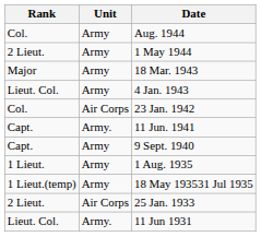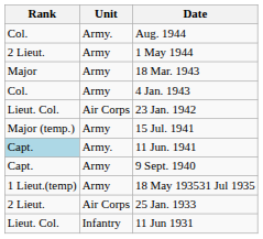 <table class="wikitable">
 <tr>
 <th>Rank</th>
 <th>Unit</th>
 <th>Date</th>
 </tr>
 <tr>
 <td>Col.</td>
-<td>Army</td>
+<td>Army.</td>
 <td>Aug. 1944</td>
 </tr>
 <tr>
 <td>2 Lieut.</td>
 <td>Army</td>
 <td>1 May 1944</td>
 </tr>
 <tr>
 <td>Major</td>
 <td>Army</td>
 <td>18 Mar. 1943</td>
 </tr>
 <tr>
-<td>Lieut. Col.</td>
+<td>Col.</td>
 <td>Army</td>
 <td>4 Jan. 1943</td>
 </tr>
 <tr>
-<td>Col.</td>
+<td>Lieut. Col.</td>
 <td>Air Corps</td>
 <td>23 Jan. 1942</td>
 </tr>
 <tr>
-<td>Capt.</td>
+<td>Major (temp.)</td>
+<td>Army</td>
+<td>15 Jul. 1941</td>
+</tr>
+<tr>
+<td style="background: lightblue;">Capt.</td>
 <td>Army.</td>
 <td>11 Jun. 1941</td>
 </tr>
 <tr>
 <td>Capt.</td>
 <td>Army</td>
 <td>9 Sept. 1940</td>
-</tr>
-<tr>
-<td>1 Lieut.</td>
-<td>Army</td>
-<td>1 Aug. 1935</td>
 </tr>
 <tr>
 <td>1 Lieut.(temp)</td>
 <td>Army</td>
 <td>18 May 193531 Jul 1935</td>
 </tr>
 <tr>
 <td>2 Lieut.</td>
 <td>Air Corps</td>
 <td>25 Jan. 1933</td>
 </tr>
 <tr>
 <td>Lieut. Col.</td>
-<td>Army.</td>
+<td>Infantry</td>
 <td>11 Jun 1931</td>
 </tr>
 </table>
